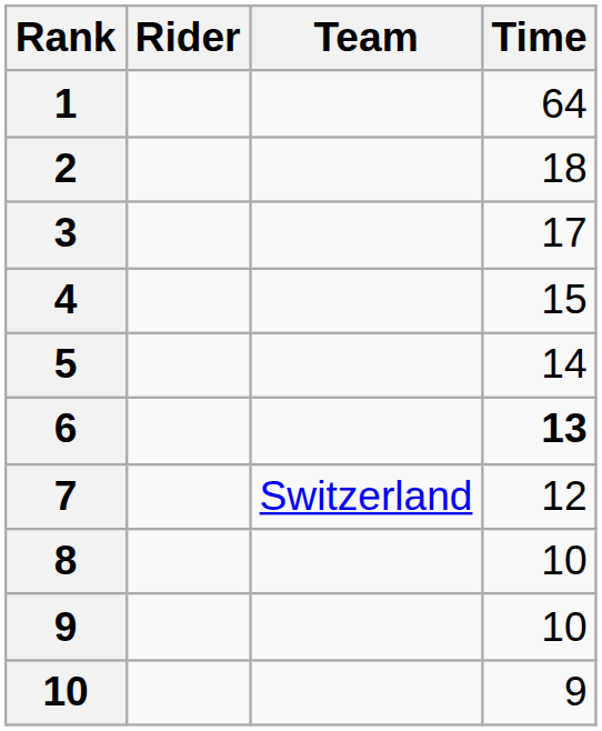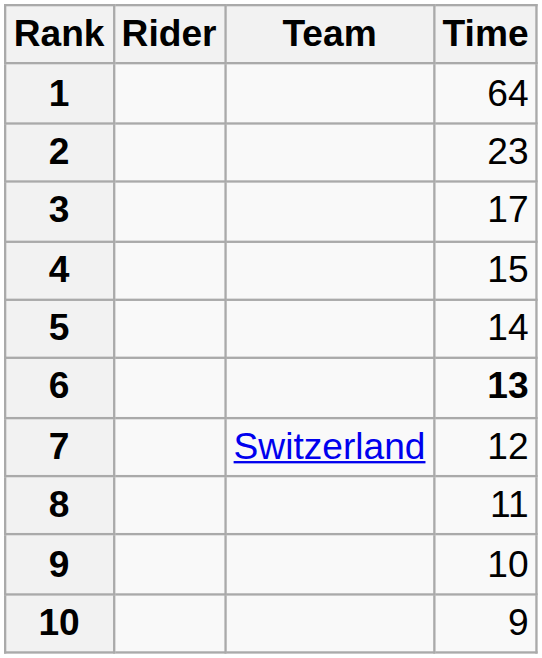 <table class="wikitable" margin-bottom:0;">
 <tr>
 <th scope="col">Rank</th>
 <th scope="col">Rider</th>
 <th scope="col">Team</th>
 <th scope="col">Time</th>
 </tr>
 <tr>
 <th scope="row">1</th>
 <td> </td>
 <td></td>
 <td align="right">64</td>
 </tr>
 <tr>
 <th scope="row">2</th>
 <td></td>
 <td></td>
-<td align="right">18</td>
+<td align="right">23</td>
 </tr>
 <tr>
 <th scope="row">3</th>
 <td> </td>
 <td></td>
 <td align="right">17</td>
 </tr>
 <tr>
 <th scope="row">4</th>
 <td></td>
 <td></td>
 <td align="right">15</td>
 </tr>
 <tr>
 <th scope="row">5</th>
 <td></td>
 <td></td>
 <td align="right">14</td>
 </tr>
 <tr>
 <th scope="row">6</th>
 <td></td>
 <td></td>
 <td align="right"><strong>13</strong></td>
 </tr>
 <tr>
 <th scope="row">7</th>
 <td></td>
 <td><a href='#'>Switzerland</a></td>
 <td align="right">12</td>
 </tr>
 <tr>
 <th scope="row">8</th>
 <td></td>
 <td></td>
-<td align="right">10</td>
+<td align="right">11</td>
 </tr>
 <tr>
 <th scope="row">9</th>
 <td></td>
 <td></td>
 <td align="right">10</td>
 </tr>
 <tr>
 <th scope="row">10</th>
 <td></td>
 <td></td>
 <td align="right">9</td>
 </tr>
 </table>
